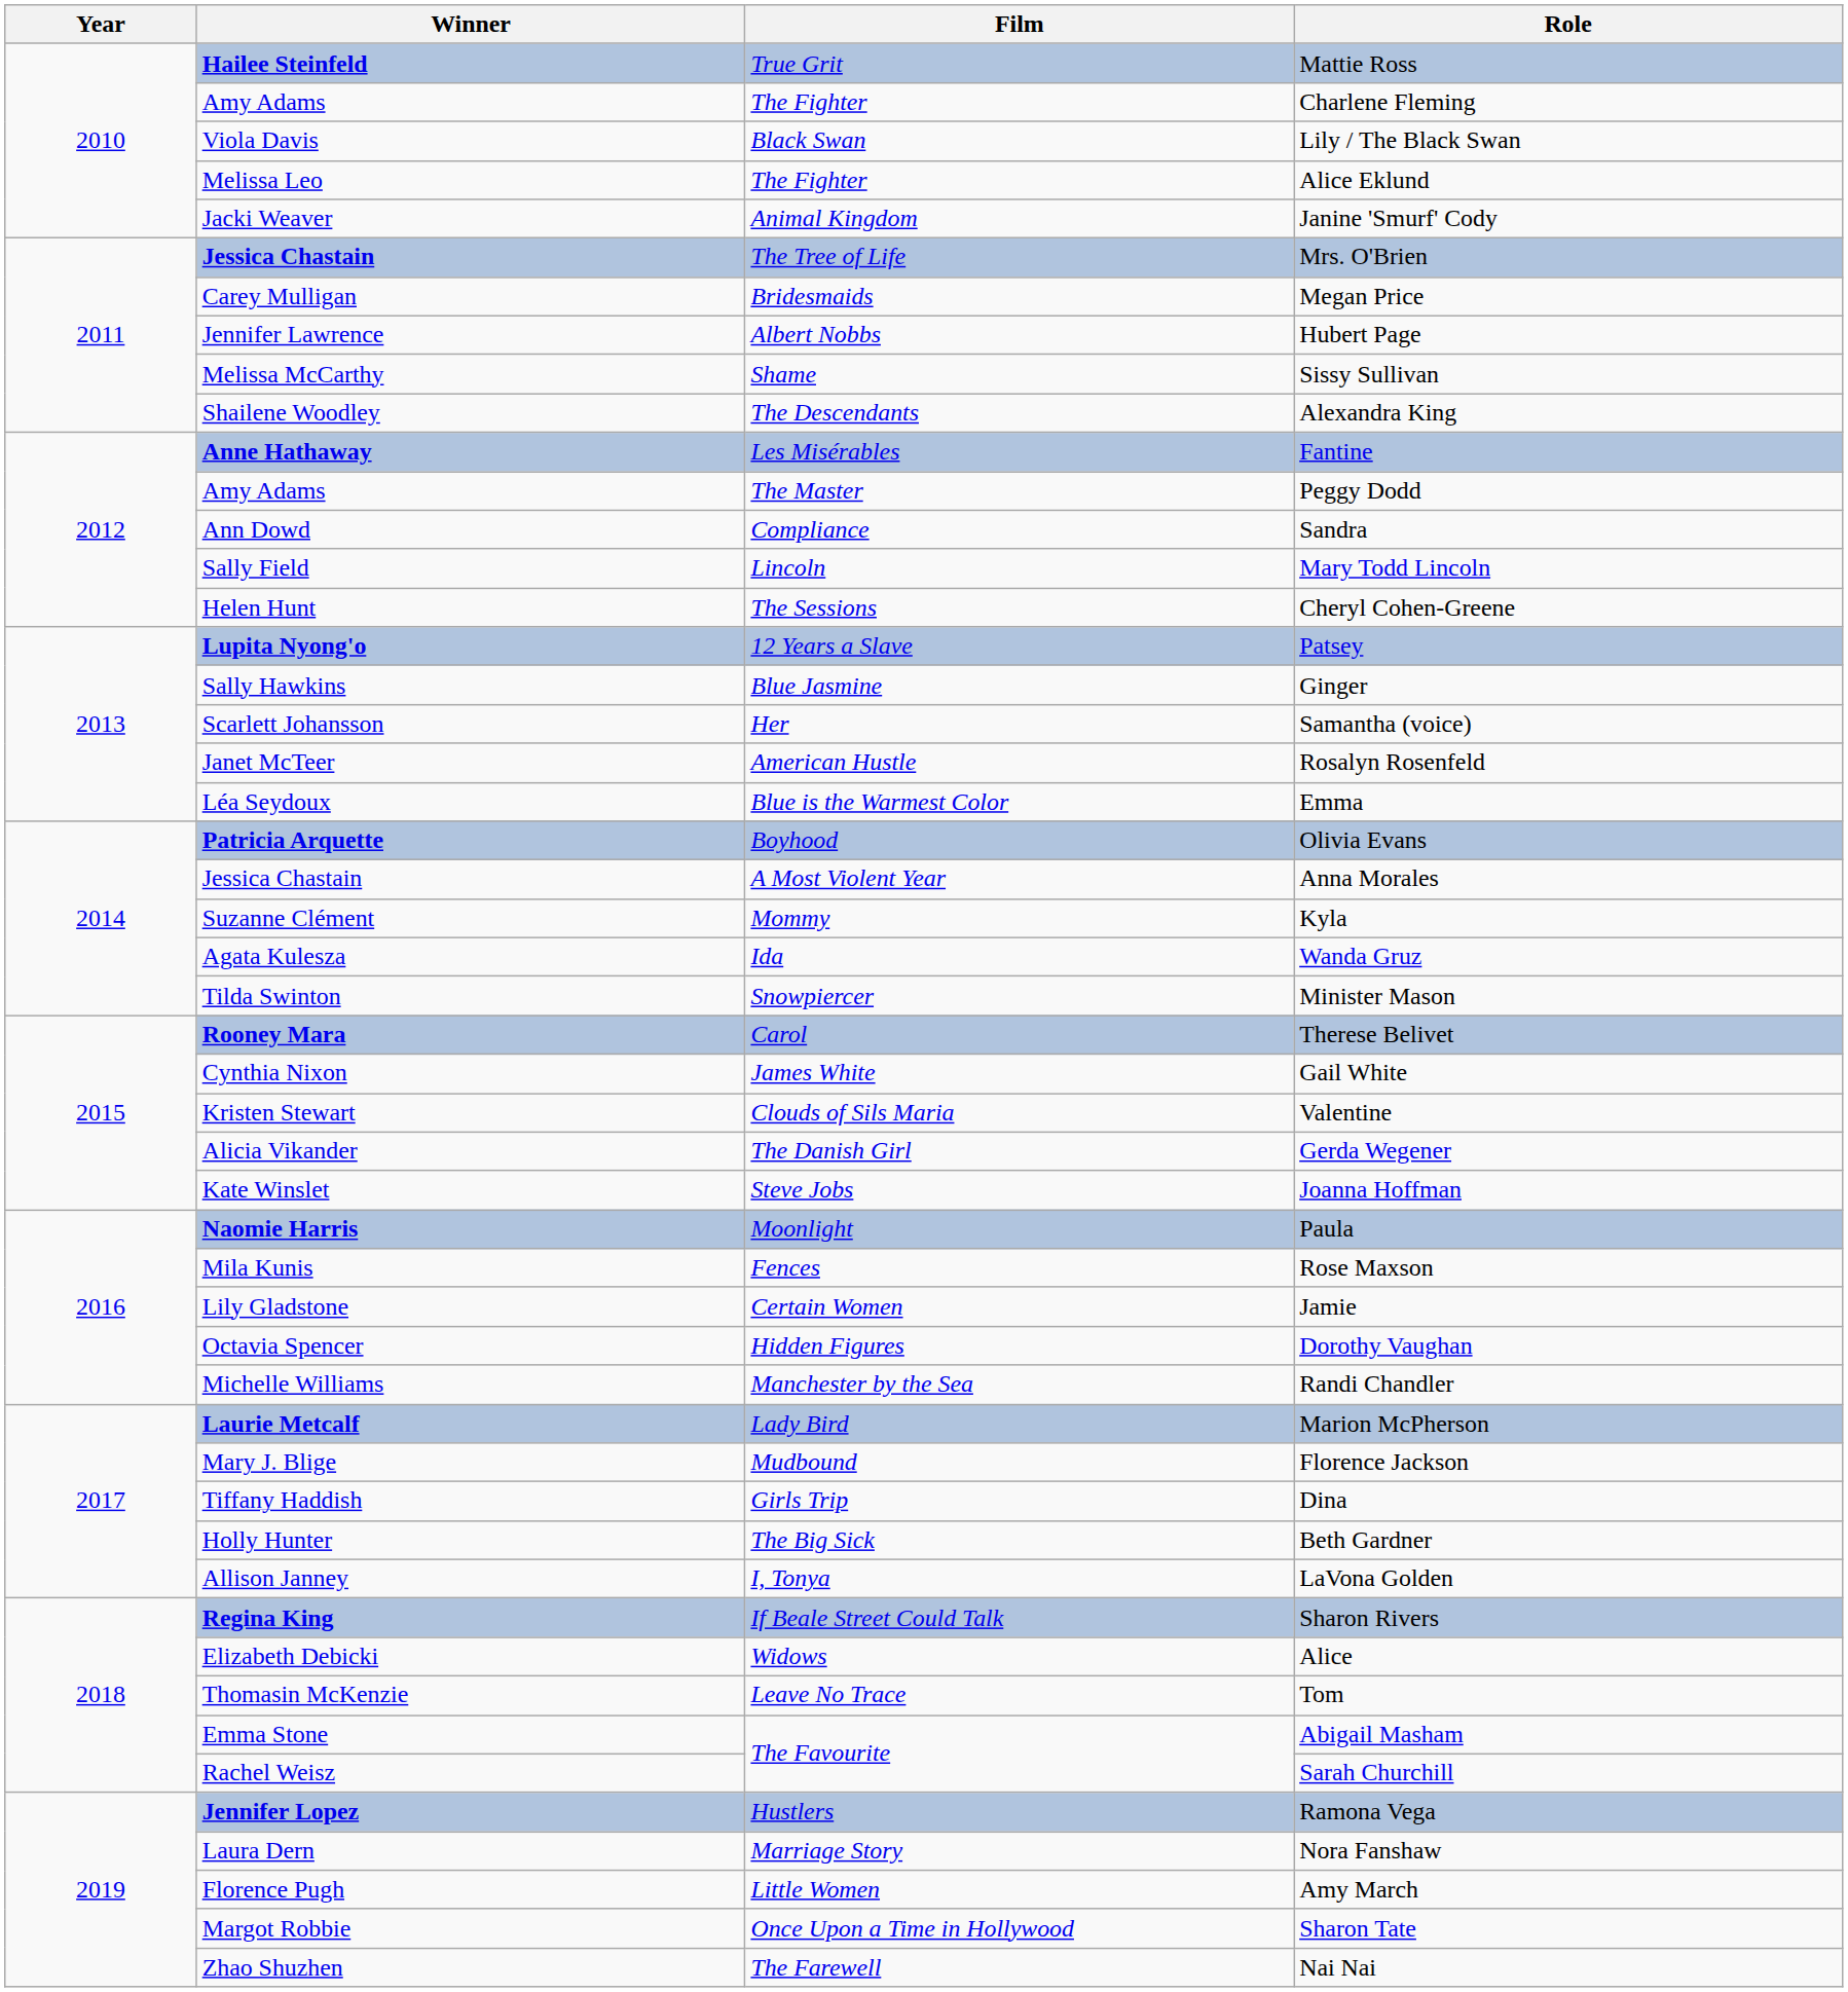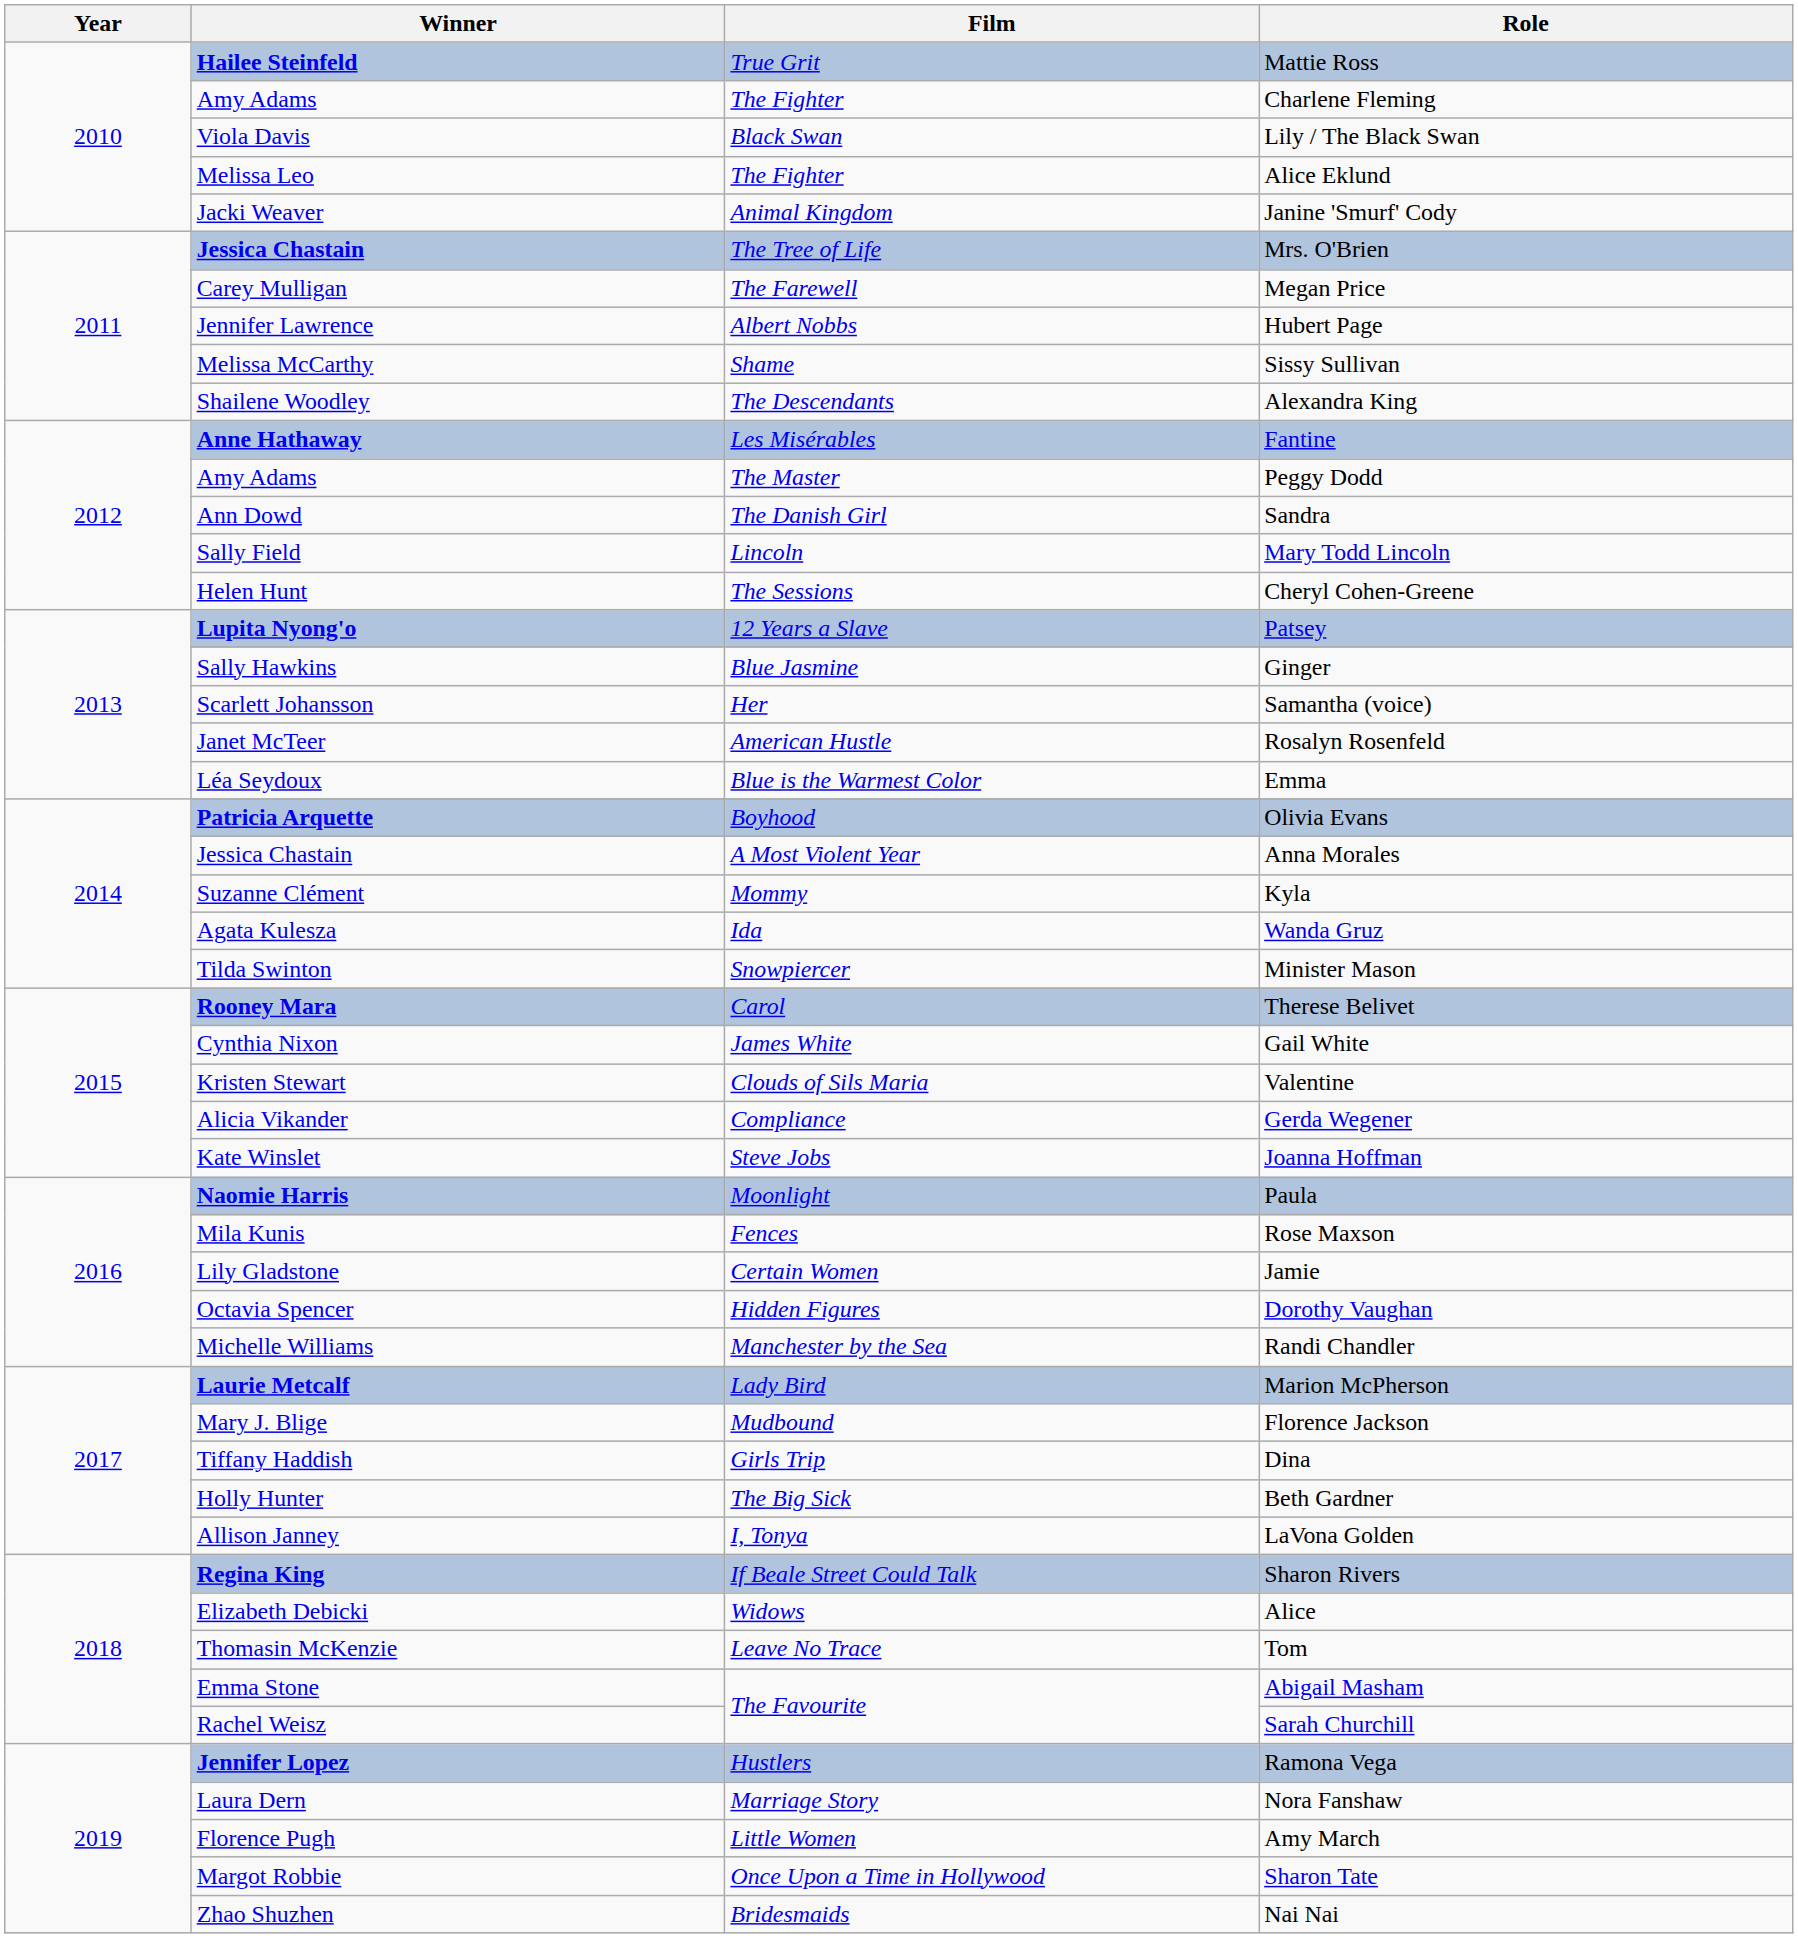 <table class="wikitable" width="95%" cellpadding="5">
 <tr>
 <th width="100"><strong>Year</strong></th>
 <th width="300"><strong>Winner</strong></th>
 <th width="300"><strong>Film</strong></th>
 <th width="300"><strong>Role</strong></th>
 </tr>
 <tr>
 <td rowspan="5" style="text-align:center;"><a href='#'>2010</a></td>
 <td style="background:#B0C4DE;"><strong><a href='#'>Hailee Steinfeld</a></strong></td>
 <td style="background:#B0C4DE;"><em><a href='#'>True Grit</a></em></td>
 <td style="background:#B0C4DE;">Mattie Ross</td>
 </tr>
 <tr>
 <td><a href='#'>Amy Adams</a></td>
 <td><em><a href='#'>The Fighter</a></em></td>
 <td>Charlene Fleming</td>
 </tr>
 <tr>
 <td><a href='#'>Viola Davis</a></td>
 <td><em><a href='#'>Black Swan</a></em></td>
 <td>Lily / The Black Swan</td>
 </tr>
 <tr>
 <td><a href='#'>Melissa Leo</a></td>
 <td><em><a href='#'>The Fighter</a></em></td>
 <td>Alice Eklund</td>
 </tr>
 <tr>
 <td><a href='#'>Jacki Weaver</a></td>
 <td><em><a href='#'>Animal Kingdom</a></em></td>
 <td>Janine 'Smurf' Cody</td>
 </tr>
 <tr>
 <td rowspan="5" style="text-align:center;"><a href='#'>2011</a></td>
 <td style="background:#B0C4DE;"><strong><a href='#'>Jessica Chastain</a></strong></td>
 <td style="background:#B0C4DE;"><em><a href='#'>The Tree of Life</a></em></td>
 <td style="background:#B0C4DE;">Mrs. O'Brien</td>
 </tr>
 <tr>
 <td><a href='#'>Carey Mulligan</a></td>
-<td><em><a href='#'>Bridesmaids</a></em></td>
+<td><em><a href='#'>The Farewell</a></em></td>
 <td>Megan Price</td>
 </tr>
 <tr>
 <td><a href='#'>Jennifer Lawrence</a></td>
 <td><em><a href='#'>Albert Nobbs</a></em></td>
 <td>Hubert Page</td>
 </tr>
 <tr>
 <td><a href='#'>Melissa McCarthy</a></td>
 <td><em><a href='#'>Shame</a></em></td>
 <td>Sissy Sullivan</td>
 </tr>
 <tr>
 <td><a href='#'>Shailene Woodley</a></td>
 <td><em><a href='#'>The Descendants</a></em></td>
 <td>Alexandra King</td>
 </tr>
 <tr>
 <td rowspan="5" style="text-align:center;"><a href='#'>2012</a></td>
 <td style="background:#B0C4DE;"><strong><a href='#'>Anne Hathaway</a></strong></td>
 <td style="background:#B0C4DE;"><em><a href='#'>Les Misérables</a></em></td>
 <td style="background:#B0C4DE;"><a href='#'>Fantine</a></td>
 </tr>
 <tr>
 <td><a href='#'>Amy Adams</a></td>
 <td><em><a href='#'>The Master</a></em></td>
 <td>Peggy Dodd</td>
 </tr>
 <tr>
 <td><a href='#'>Ann Dowd</a></td>
-<td><em><a href='#'>Compliance</a></em></td>
+<td><em><a href='#'>The Danish Girl</a></em></td>
 <td>Sandra</td>
 </tr>
 <tr>
 <td><a href='#'>Sally Field</a></td>
 <td><em><a href='#'>Lincoln</a></em></td>
 <td><a href='#'>Mary Todd Lincoln</a></td>
 </tr>
 <tr>
 <td><a href='#'>Helen Hunt</a></td>
 <td><em><a href='#'>The Sessions</a></em></td>
 <td>Cheryl Cohen-Greene</td>
 </tr>
 <tr>
 <td rowspan="5" style="text-align:center;"><a href='#'>2013</a></td>
 <td style="background:#B0C4DE;"><strong><a href='#'>Lupita Nyong'o</a></strong></td>
 <td style="background:#B0C4DE;"><em><a href='#'>12 Years a Slave</a></em></td>
 <td style="background:#B0C4DE;"><a href='#'>Patsey</a></td>
 </tr>
 <tr>
 <td><a href='#'>Sally Hawkins</a></td>
 <td><em><a href='#'>Blue Jasmine</a></em></td>
 <td>Ginger</td>
 </tr>
 <tr>
 <td><a href='#'>Scarlett Johansson</a></td>
 <td><em><a href='#'>Her</a></em></td>
 <td>Samantha (voice)</td>
 </tr>
 <tr>
 <td><a href='#'>Janet McTeer</a></td>
 <td><em><a href='#'>American Hustle</a></em></td>
 <td>Rosalyn Rosenfeld</td>
 </tr>
 <tr>
 <td><a href='#'>Léa Seydoux</a></td>
 <td><em><a href='#'>Blue is the Warmest Color</a></em></td>
 <td>Emma</td>
 </tr>
 <tr>
 <td rowspan="5" style="text-align:center;"><a href='#'>2014</a></td>
 <td style="background:#B0C4DE;"><strong><a href='#'>Patricia Arquette</a></strong></td>
 <td style="background:#B0C4DE;"><em><a href='#'>Boyhood</a></em></td>
 <td style="background:#B0C4DE;">Olivia Evans</td>
 </tr>
 <tr>
 <td><a href='#'>Jessica Chastain</a></td>
 <td><em><a href='#'>A Most Violent Year</a></em></td>
 <td>Anna Morales</td>
 </tr>
 <tr>
 <td><a href='#'>Suzanne Clément</a></td>
 <td><em><a href='#'>Mommy</a></em></td>
 <td>Kyla</td>
 </tr>
 <tr>
 <td><a href='#'>Agata Kulesza</a></td>
 <td><em><a href='#'>Ida</a></em></td>
 <td><a href='#'>Wanda Gruz</a></td>
 </tr>
 <tr>
 <td><a href='#'>Tilda Swinton</a></td>
 <td><em><a href='#'>Snowpiercer</a></em></td>
 <td>Minister Mason</td>
 </tr>
 <tr>
 <td rowspan="5" style="text-align:center;"><a href='#'>2015</a></td>
 <td style="background:#B0C4DE;"><strong><a href='#'>Rooney Mara</a></strong></td>
 <td style="background:#B0C4DE;"><em><a href='#'>Carol</a></em></td>
 <td style="background:#B0C4DE;">Therese Belivet</td>
 </tr>
 <tr>
 <td><a href='#'>Cynthia Nixon</a></td>
 <td><em><a href='#'>James White</a></em></td>
 <td>Gail White</td>
 </tr>
 <tr>
 <td><a href='#'>Kristen Stewart</a></td>
 <td><em><a href='#'>Clouds of Sils Maria</a></em></td>
 <td>Valentine</td>
 </tr>
 <tr>
 <td><a href='#'>Alicia Vikander</a></td>
-<td><em><a href='#'>The Danish Girl</a></em></td>
+<td><em><a href='#'>Compliance</a></em></td>
 <td><a href='#'>Gerda Wegener</a></td>
 </tr>
 <tr>
 <td><a href='#'>Kate Winslet</a></td>
 <td><em><a href='#'>Steve Jobs</a></em></td>
 <td><a href='#'>Joanna Hoffman</a></td>
 </tr>
 <tr>
 <td rowspan="5" style="text-align:center;"><a href='#'>2016</a></td>
 <td style="background:#B0C4DE;"><strong><a href='#'>Naomie Harris</a></strong></td>
 <td style="background:#B0C4DE;"><em><a href='#'>Moonlight</a></em></td>
 <td style="background:#B0C4DE;">Paula</td>
 </tr>
 <tr>
 <td><a href='#'>Mila Kunis</a></td>
 <td><em><a href='#'>Fences</a></em></td>
 <td>Rose Maxson</td>
 </tr>
 <tr>
 <td><a href='#'>Lily Gladstone</a></td>
 <td><em><a href='#'>Certain Women</a></em></td>
 <td>Jamie</td>
 </tr>
 <tr>
 <td><a href='#'>Octavia Spencer</a></td>
 <td><em><a href='#'>Hidden Figures</a></em></td>
 <td><a href='#'>Dorothy Vaughan</a></td>
 </tr>
 <tr>
 <td><a href='#'>Michelle Williams</a></td>
 <td><em><a href='#'>Manchester by the Sea</a></em></td>
 <td>Randi Chandler</td>
 </tr>
 <tr>
 <td rowspan="5" style="text-align:center;"><a href='#'>2017</a></td>
 <td style="background:#B0C4DE;"><strong><a href='#'>Laurie Metcalf</a></strong></td>
 <td style="background:#B0C4DE;"><em><a href='#'>Lady Bird</a></em></td>
 <td style="background:#B0C4DE;">Marion McPherson</td>
 </tr>
 <tr>
 <td><a href='#'>Mary J. Blige</a></td>
 <td><em><a href='#'>Mudbound</a></em></td>
 <td>Florence Jackson</td>
 </tr>
 <tr>
 <td><a href='#'>Tiffany Haddish</a></td>
 <td><em><a href='#'>Girls Trip</a></em></td>
 <td>Dina</td>
 </tr>
 <tr>
 <td><a href='#'>Holly Hunter</a></td>
 <td><em><a href='#'>The Big Sick</a></em></td>
 <td>Beth Gardner</td>
 </tr>
 <tr>
 <td><a href='#'>Allison Janney</a></td>
 <td><em><a href='#'>I, Tonya</a></em></td>
 <td>LaVona Golden</td>
 </tr>
 <tr>
 <td rowspan="5" style="text-align:center;"><a href='#'>2018</a></td>
 <td style="background:#B0C4DE;"><strong><a href='#'>Regina King</a></strong></td>
 <td style="background:#B0C4DE;"><em><a href='#'>If Beale Street Could Talk</a></em></td>
 <td style="background:#B0C4DE;">Sharon Rivers</td>
 </tr>
 <tr>
 <td><a href='#'>Elizabeth Debicki</a></td>
 <td><em><a href='#'>Widows</a></em></td>
 <td>Alice</td>
 </tr>
 <tr>
 <td><a href='#'>Thomasin McKenzie</a></td>
 <td><em><a href='#'>Leave No Trace</a></em></td>
 <td>Tom</td>
 </tr>
 <tr>
 <td><a href='#'>Emma Stone</a></td>
 <td rowspan="2"><em><a href='#'>The Favourite</a></em></td>
 <td><a href='#'>Abigail Masham</a></td>
 </tr>
 <tr>
 <td><a href='#'>Rachel Weisz</a></td>
 <td><a href='#'>Sarah Churchill</a></td>
 </tr>
 <tr>
 <td rowspan="5" style="text-align:center;"><a href='#'>2019</a></td>
 <td style="background:#B0C4DE;"><strong><a href='#'>Jennifer Lopez</a></strong></td>
 <td style="background:#B0C4DE;"><em><a href='#'>Hustlers</a></em></td>
 <td style="background:#B0C4DE;">Ramona Vega</td>
 </tr>
 <tr>
 <td><a href='#'>Laura Dern</a></td>
 <td><em><a href='#'>Marriage Story</a></em></td>
 <td>Nora Fanshaw</td>
 </tr>
 <tr>
 <td><a href='#'>Florence Pugh</a></td>
 <td><em><a href='#'>Little Women</a></em></td>
 <td>Amy March</td>
 </tr>
 <tr>
 <td><a href='#'>Margot Robbie</a></td>
 <td><em><a href='#'>Once Upon a Time in Hollywood</a></em></td>
 <td><a href='#'>Sharon Tate</a></td>
 </tr>
 <tr>
 <td><a href='#'>Zhao Shuzhen</a></td>
-<td><em><a href='#'>The Farewell</a></em></td>
+<td><em><a href='#'>Bridesmaids</a></em></td>
 <td>Nai Nai</td>
 </tr>
 </table>
